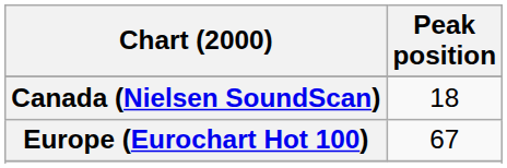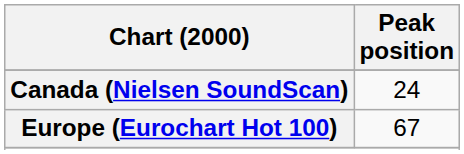 <table class="wikitable sortable plainrowheaders" style="text-align:center">
 <tr>
 <th>Chart (2000)</th>
 <th>Peak<br>position</th>
 </tr>
 <tr>
 </tr>
 <tr>
 <th scope="row">Canada (<a href='#'>Nielsen SoundScan</a>)</th>
-<td>18</td>
+<td>24</td>
 </tr>
 <tr>
 <th scope="row">Europe (<a href='#'>Eurochart Hot 100</a>)</th>
 <td>67</td>
 </tr>
 <tr>
 </tr>
 <tr>
 </tr>
 <tr>
 </tr>
 <tr>
 </tr>
 </table>
